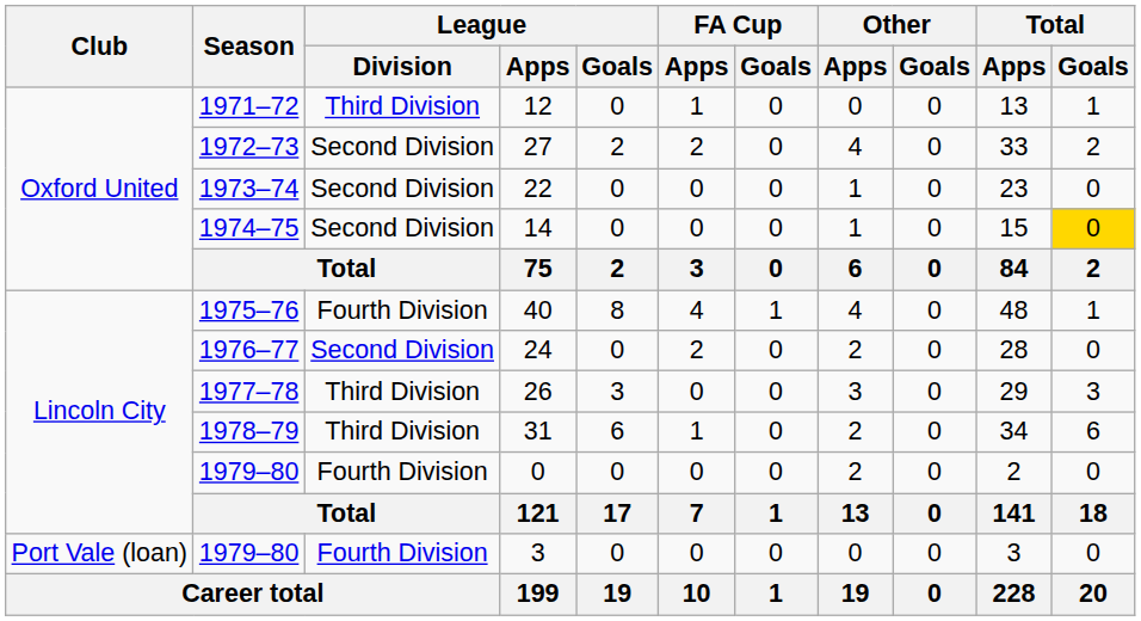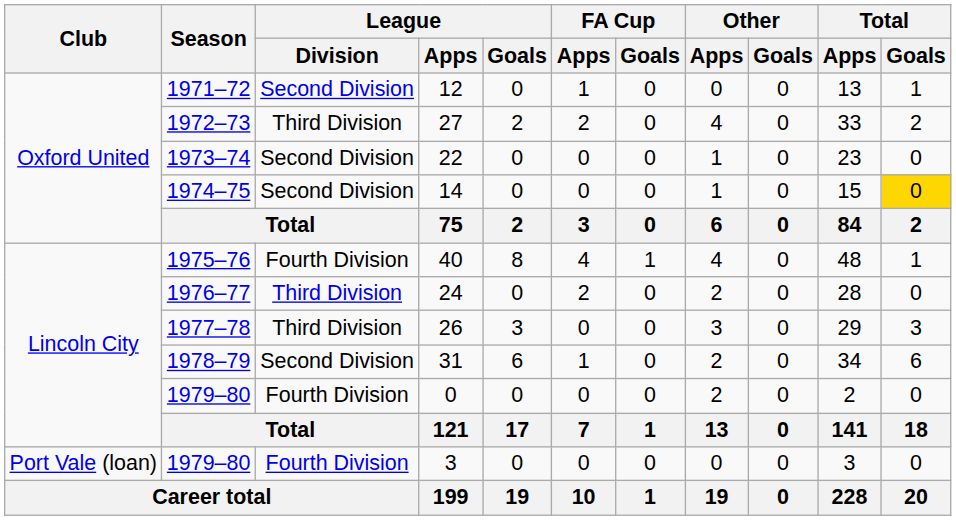 <table class="wikitable" style="text-align: center;">
 <tr>
 <th rowspan="2">Club</th>
 <th rowspan="2">Season</th>
 <th colspan="3">League</th>
 <th colspan="2">FA Cup</th>
 <th colspan="2">Other</th>
 <th colspan="2">Total</th>
 </tr>
 <tr>
 <th>Division</th>
 <th>Apps</th>
 <th>Goals</th>
 <th>Apps</th>
 <th>Goals</th>
 <th>Apps</th>
 <th>Goals</th>
 <th>Apps</th>
 <th>Goals</th>
 </tr>
 <tr>
 <td rowspan="5"><a href='#'>Oxford United</a></td>
 <td><a href='#'>1971–72</a></td>
-<td><a href='#'>Third Division</a></td>
+<td><a href='#'>Second Division</a></td>
 <td>12</td>
 <td>0</td>
 <td>1</td>
 <td>0</td>
 <td>0</td>
 <td>0</td>
 <td>13</td>
 <td>1</td>
 </tr>
 <tr>
 <td><a href='#'>1972–73</a></td>
-<td>Second Division</td>
+<td>Third Division</td>
 <td>27</td>
 <td>2</td>
 <td>2</td>
 <td>0</td>
 <td>4</td>
 <td>0</td>
 <td>33</td>
 <td>2</td>
 </tr>
 <tr>
 <td><a href='#'>1973–74</a></td>
 <td>Second Division</td>
 <td>22</td>
 <td>0</td>
 <td>0</td>
 <td>0</td>
 <td>1</td>
 <td>0</td>
 <td>23</td>
 <td>0</td>
 </tr>
 <tr>
 <td><a href='#'>1974–75</a></td>
 <td>Second Division</td>
 <td>14</td>
 <td>0</td>
 <td>0</td>
 <td>0</td>
 <td>1</td>
 <td>0</td>
 <td>15</td>
 <td style="background: gold;">0</td>
 </tr>
 <tr>
 <th colspan="2">Total</th>
 <th>75</th>
 <th>2</th>
 <th>3</th>
 <th>0</th>
 <th>6</th>
 <th>0</th>
 <th>84</th>
 <th>2</th>
 </tr>
 <tr>
 <td rowspan="6"><a href='#'>Lincoln City</a></td>
 <td><a href='#'>1975–76</a></td>
 <td>Fourth Division</td>
 <td>40</td>
 <td>8</td>
 <td>4</td>
 <td>1</td>
 <td>4</td>
 <td>0</td>
 <td>48</td>
 <td>1</td>
 </tr>
 <tr>
 <td><a href='#'>1976–77</a></td>
-<td><a href='#'>Second Division</a></td>
+<td><a href='#'>Third Division</a></td>
 <td>24</td>
 <td>0</td>
 <td>2</td>
 <td>0</td>
 <td>2</td>
 <td>0</td>
 <td>28</td>
 <td>0</td>
 </tr>
 <tr>
 <td><a href='#'>1977–78</a></td>
 <td>Third Division</td>
 <td>26</td>
 <td>3</td>
 <td>0</td>
 <td>0</td>
 <td>3</td>
 <td>0</td>
 <td>29</td>
 <td>3</td>
 </tr>
 <tr>
 <td><a href='#'>1978–79</a></td>
-<td>Third Division</td>
+<td>Second Division</td>
 <td>31</td>
 <td>6</td>
 <td>1</td>
 <td>0</td>
 <td>2</td>
 <td>0</td>
 <td>34</td>
 <td>6</td>
 </tr>
 <tr>
 <td><a href='#'>1979–80</a></td>
 <td>Fourth Division</td>
 <td>0</td>
 <td>0</td>
 <td>0</td>
 <td>0</td>
 <td>2</td>
 <td>0</td>
 <td>2</td>
 <td>0</td>
 </tr>
 <tr>
 <th colspan="2">Total</th>
 <th>121</th>
 <th>17</th>
 <th>7</th>
 <th>1</th>
 <th>13</th>
 <th>0</th>
 <th>141</th>
 <th>18</th>
 </tr>
 <tr>
 <td><a href='#'>Port Vale</a> (loan)</td>
 <td><a href='#'>1979–80</a></td>
 <td><a href='#'>Fourth Division</a></td>
 <td>3</td>
 <td>0</td>
 <td>0</td>
 <td>0</td>
 <td>0</td>
 <td>0</td>
 <td>3</td>
 <td>0</td>
 </tr>
 <tr>
 <th colspan="3">Career total</th>
 <th>199</th>
 <th>19</th>
 <th>10</th>
 <th>1</th>
 <th>19</th>
 <th>0</th>
 <th>228</th>
 <th>20</th>
 </tr>
 </table>
